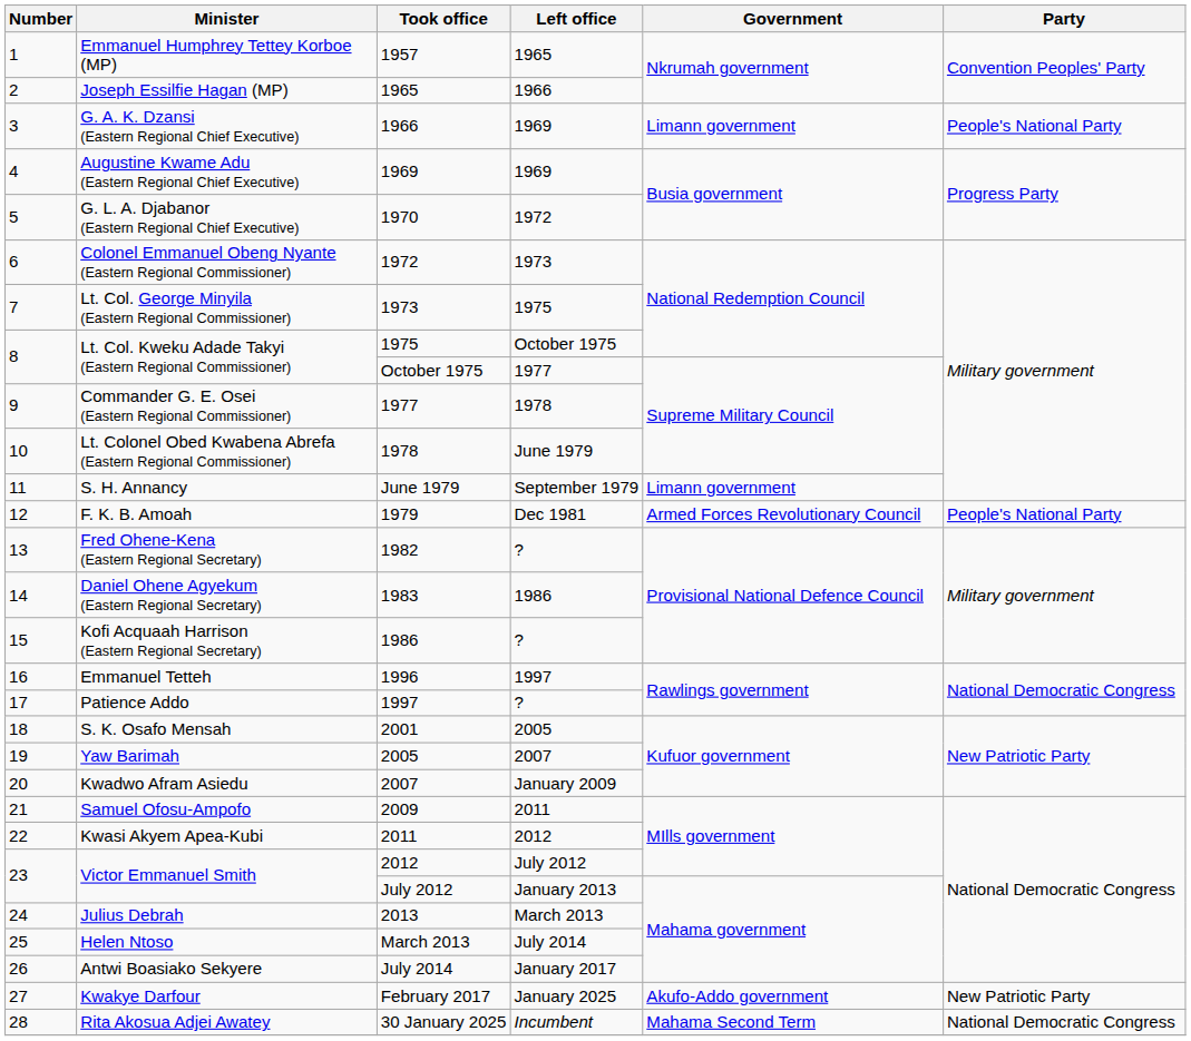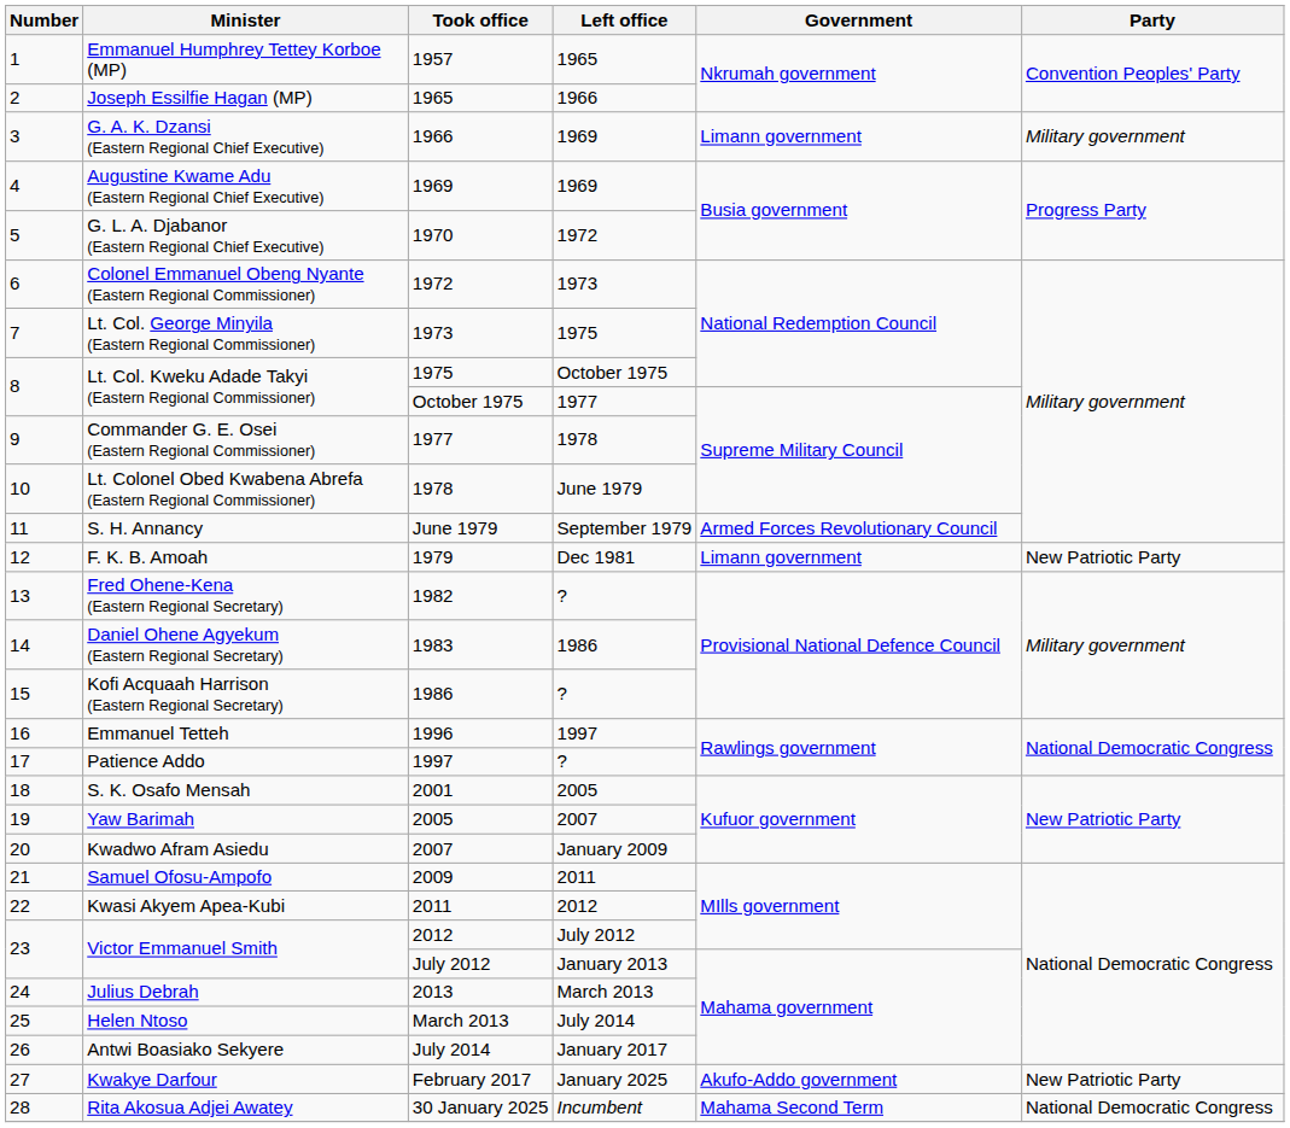 <table class="wikitable" style="font-size:90%; text-align:left;">
 <tr>
 <th>Number</th>
 <th width=250>Minister</th>
 <th>Took office</th>
 <th>Left office</th>
 <th width=250>Government</th>
 <th width=200>Party</th>
 </tr>
 <tr>
 <td>1</td>
 <td><a href='#'>Emmanuel Humphrey Tettey Korboe</a> (MP)</td>
 <td>1957</td>
 <td>1965</td>
 <td rowspan=2><a href='#'>Nkrumah government</a></td>
 <td rowspan=2><a href='#'>Convention Peoples' Party</a></td>
 </tr>
 <tr>
 <td>2</td>
 <td><a href='#'>Joseph Essilfie Hagan</a> (MP)</td>
 <td>1965</td>
 <td>1966</td>
 </tr>
 <tr>
 <td>3</td>
 <td><a href='#'>G. A. K. Dzansi</a><br><small>(Eastern Regional Chief Executive)</small></td>
 <td>1966</td>
 <td>1969</td>
 <td><a href='#'>Limann government</a></td>
-<td><a href='#'>People's National Party</a></td>
+<td><em>Military government</em></td>
 </tr>
 <tr>
 <td>4</td>
 <td><a href='#'>Augustine Kwame Adu</a><br><small>(Eastern Regional Chief Executive)</small></td>
 <td>1969</td>
 <td>1969</td>
 <td rowspan=2><a href='#'>Busia government</a></td>
 <td rowspan=2><a href='#'>Progress Party</a></td>
 </tr>
 <tr>
 <td>5</td>
 <td>G. L. A. Djabanor<br><small>(Eastern Regional Chief Executive)</small></td>
 <td>1970</td>
 <td>1972</td>
 </tr>
 <tr>
 <td>6</td>
 <td><a href='#'>Colonel Emmanuel Obeng Nyante</a><br><small>(Eastern Regional Commissioner)</small></td>
 <td>1972</td>
 <td>1973</td>
 <td rowspan=3><a href='#'>National Redemption Council</a></td>
 <td rowspan=7><em>Military government</em></td>
 </tr>
 <tr>
 <td>7</td>
 <td>Lt. Col. <a href='#'>George Minyila</a><br><small>(Eastern Regional Commissioner)</small></td>
 <td>1973</td>
 <td>1975</td>
 </tr>
 <tr>
 <td rowspan=2>8</td>
 <td rowspan=2>Lt. Col. Kweku Adade Takyi<br><small>(Eastern Regional Commissioner)</small></td>
 <td>1975</td>
 <td>October 1975</td>
 </tr>
 <tr>
 <td>October 1975</td>
 <td>1977</td>
 <td rowspan=3><a href='#'>Supreme Military Council</a></td>
 </tr>
 <tr>
 <td>9</td>
 <td>Commander G. E. Osei<br><small>(Eastern Regional Commissioner)</small></td>
 <td>1977</td>
 <td>1978</td>
 </tr>
 <tr>
 <td>10</td>
 <td>Lt. Colonel Obed Kwabena Abrefa<br><small>(Eastern Regional Commissioner)</small></td>
 <td>1978</td>
 <td>June 1979</td>
 </tr>
 <tr>
 <td>11</td>
 <td>S. H. Annancy</td>
 <td>June 1979</td>
 <td>September 1979</td>
-<td><a href='#'>Limann government</a></td>
+<td><a href='#'>Armed Forces Revolutionary Council</a></td>
 </tr>
 <tr>
 <td>12</td>
 <td>F. K. B. Amoah</td>
 <td>1979</td>
 <td>Dec 1981</td>
-<td><a href='#'>Armed Forces Revolutionary Council</a></td>
-<td><a href='#'>People's National Party</a></td>
+<td><a href='#'>Limann government</a></td>
+<td>New Patriotic Party</td>
 </tr>
 <tr>
 <td>13</td>
 <td><a href='#'>Fred Ohene-Kena</a><br><small>(Eastern Regional Secretary)</small></td>
 <td>1982</td>
 <td>?</td>
 <td rowspan=3><a href='#'>Provisional National Defence Council</a></td>
 <td rowspan=3><em>Military government</em></td>
 </tr>
 <tr>
 <td>14</td>
 <td><a href='#'>Daniel Ohene Agyekum</a><br><small>(Eastern Regional Secretary)</small></td>
 <td>1983</td>
 <td>1986</td>
 </tr>
 <tr>
 <td>15</td>
 <td>Kofi Acquaah Harrison<br><small>(Eastern Regional Secretary)</small></td>
 <td>1986</td>
 <td>?</td>
 </tr>
 <tr>
 <td>16</td>
 <td>Emmanuel Tetteh</td>
 <td>1996</td>
 <td>1997</td>
 <td rowspan=2><a href='#'>Rawlings government</a></td>
 <td rowspan=2><a href='#'>National Democratic Congress</a></td>
 </tr>
 <tr>
 <td>17</td>
 <td>Patience Addo</td>
 <td>1997</td>
 <td>?</td>
 </tr>
 <tr>
 <td>18</td>
 <td>S. K. Osafo Mensah</td>
 <td>2001</td>
 <td>2005</td>
 <td rowspan=3><a href='#'>Kufuor government</a></td>
 <td rowspan=3><a href='#'>New Patriotic Party</a></td>
 </tr>
 <tr>
 <td>19</td>
 <td><a href='#'>Yaw Barimah</a></td>
 <td>2005</td>
 <td>2007</td>
 </tr>
 <tr>
 <td>20</td>
 <td>Kwadwo Afram Asiedu</td>
 <td>2007</td>
 <td>January 2009</td>
 </tr>
 <tr>
 <td>21</td>
 <td><a href='#'>Samuel Ofosu-Ampofo</a></td>
 <td>2009</td>
 <td>2011</td>
 <td rowspan=3><a href='#'>MIlls government</a></td>
 <td rowspan=7>National Democratic Congress</td>
 </tr>
 <tr>
 <td>22</td>
 <td>Kwasi Akyem Apea-Kubi</td>
 <td>2011</td>
 <td>2012</td>
 </tr>
 <tr>
 <td rowspan=2>23</td>
 <td rowspan=2><a href='#'>Victor Emmanuel Smith</a></td>
 <td>2012</td>
 <td>July 2012</td>
 </tr>
 <tr>
 <td>July 2012</td>
 <td>January 2013</td>
 <td rowspan=4><a href='#'>Mahama government</a></td>
 </tr>
 <tr>
 <td>24</td>
 <td><a href='#'>Julius Debrah</a></td>
 <td>2013</td>
 <td>March 2013</td>
 </tr>
 <tr>
 <td>25</td>
 <td><a href='#'>Helen Ntoso</a></td>
 <td>March 2013</td>
 <td>July 2014</td>
 </tr>
 <tr>
 <td>26</td>
 <td>Antwi Boasiako Sekyere</td>
 <td>July 2014</td>
 <td>January 2017</td>
 </tr>
 <tr>
 <td>27</td>
 <td><a href='#'>Kwakye Darfour</a></td>
 <td>February 2017</td>
 <td>January 2025</td>
 <td><a href='#'>Akufo-Addo government</a></td>
 <td>New Patriotic Party</td>
 </tr>
 <tr>
 <td>28</td>
 <td><a href='#'>Rita Akosua Adjei Awatey</a></td>
 <td>30 January 2025</td>
 <td><em>Incumbent</em></td>
 <td><a href='#'>Mahama Second Term</a></td>
 <td>National Democratic Congress</td>
 </tr>
 <tr>
 </tr>
 </table>
